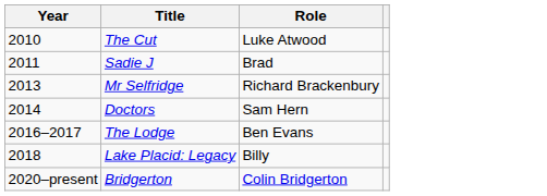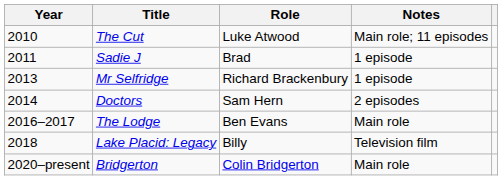 <table class="wikitable sortable">
 <tr>
 <th>Year</th>
 <th>Title</th>
 <th>Role</th>
+<th>Notes</th>
 <th class="unsortable"></th>
 </tr>
 <tr>
 <td>2010</td>
 <td><em><a href='#'>The Cut</a></em></td>
 <td>Luke Atwood</td>
+<td>Main role; 11 episodes</td>
 <td style="text-align:center"></td>
 </tr>
 <tr>
 <td>2011</td>
 <td><em><a href='#'>Sadie J</a></em></td>
 <td>Brad</td>
+<td>1 episode</td>
 <td style="text-align:center"></td>
 </tr>
 <tr>
 <td>2013</td>
 <td><em><a href='#'>Mr Selfridge</a></em></td>
 <td>Richard Brackenbury</td>
+<td>1 episode</td>
 <td style="text-align:center"></td>
 </tr>
 <tr>
 <td>2014</td>
 <td><em><a href='#'>Doctors</a></em></td>
 <td>Sam Hern</td>
+<td>2 episodes</td>
 <td style="text-align:center"></td>
 </tr>
 <tr>
 <td>2016–2017</td>
 <td><em><a href='#'>The Lodge</a></em></td>
 <td>Ben Evans</td>
+<td>Main role</td>
 <td style="text-align:center"></td>
 </tr>
 <tr>
 <td>2018</td>
 <td><em><a href='#'>Lake Placid: Legacy</a></em></td>
 <td>Billy</td>
+<td>Television film</td>
 <td style="text-align:center"></td>
 </tr>
 <tr>
 <td>2020–present</td>
 <td><em><a href='#'>Bridgerton</a></em></td>
 <td><a href='#'>Colin Bridgerton</a></td>
+<td>Main role</td>
 <td style="text-align:center"></td>
 </tr>
 </table>
